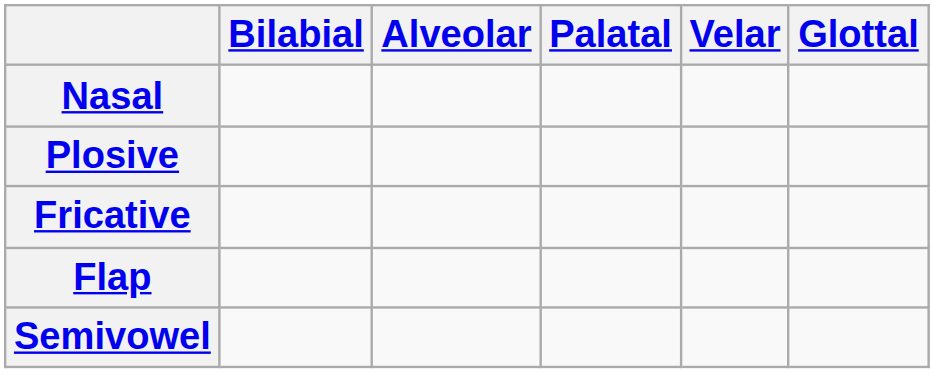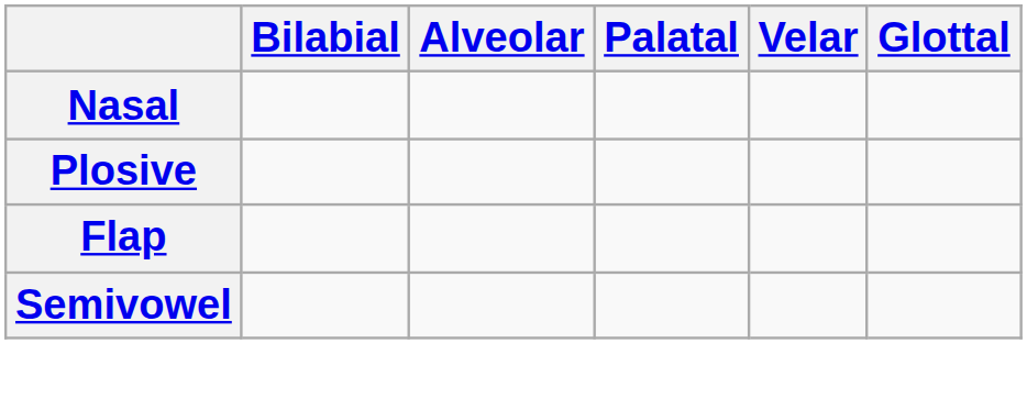 <table class="wikitable" style="text-align: center">
 <tr>
 <th></th>
 <th><a href='#'>Bilabial</a></th>
 <th><a href='#'>Alveolar</a></th>
 <th><a href='#'>Palatal</a></th>
 <th><a href='#'>Velar</a></th>
 <th><a href='#'>Glottal</a></th>
 </tr>
 <tr>
 <th><a href='#'>Nasal</a></th>
 <td></td>
 <td></td>
 <td></td>
 <td></td>
 <td></td>
 </tr>
 <tr>
 <th><a href='#'>Plosive</a></th>
 <td></td>
 <td></td>
 <td></td>
 <td></td>
 <td></td>
 </tr>
 <tr>
-<th><a href='#'>Fricative</a></th>
-<td></td>
-<td></td>
-<td></td>
-<td></td>
-<td></td>
-</tr>
-<tr>
 <th><a href='#'>Flap</a></th>
 <td></td>
 <td></td>
 <td></td>
 <td></td>
 <td></td>
 </tr>
 <tr>
 <th><a href='#'>Semivowel</a></th>
 <td></td>
 <td></td>
 <td></td>
 <td></td>
 <td></td>
 </tr>
 </table>
